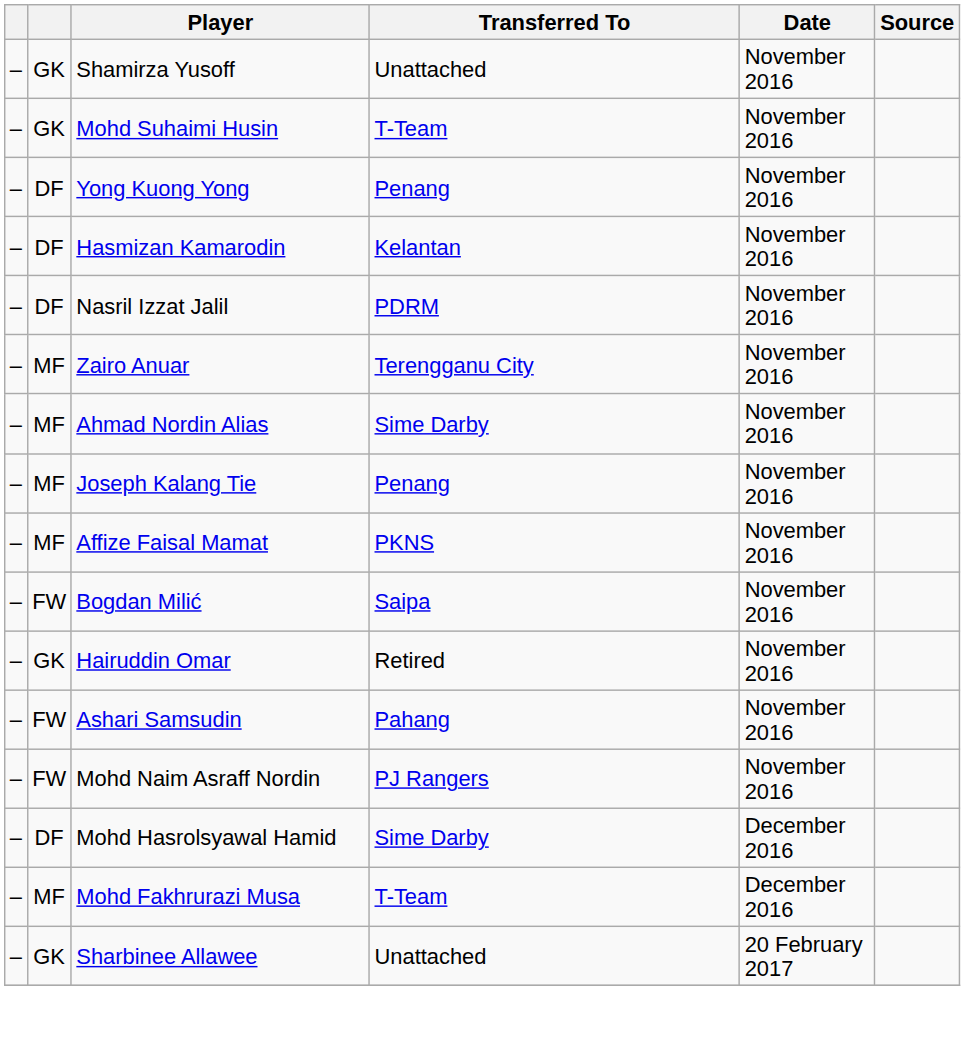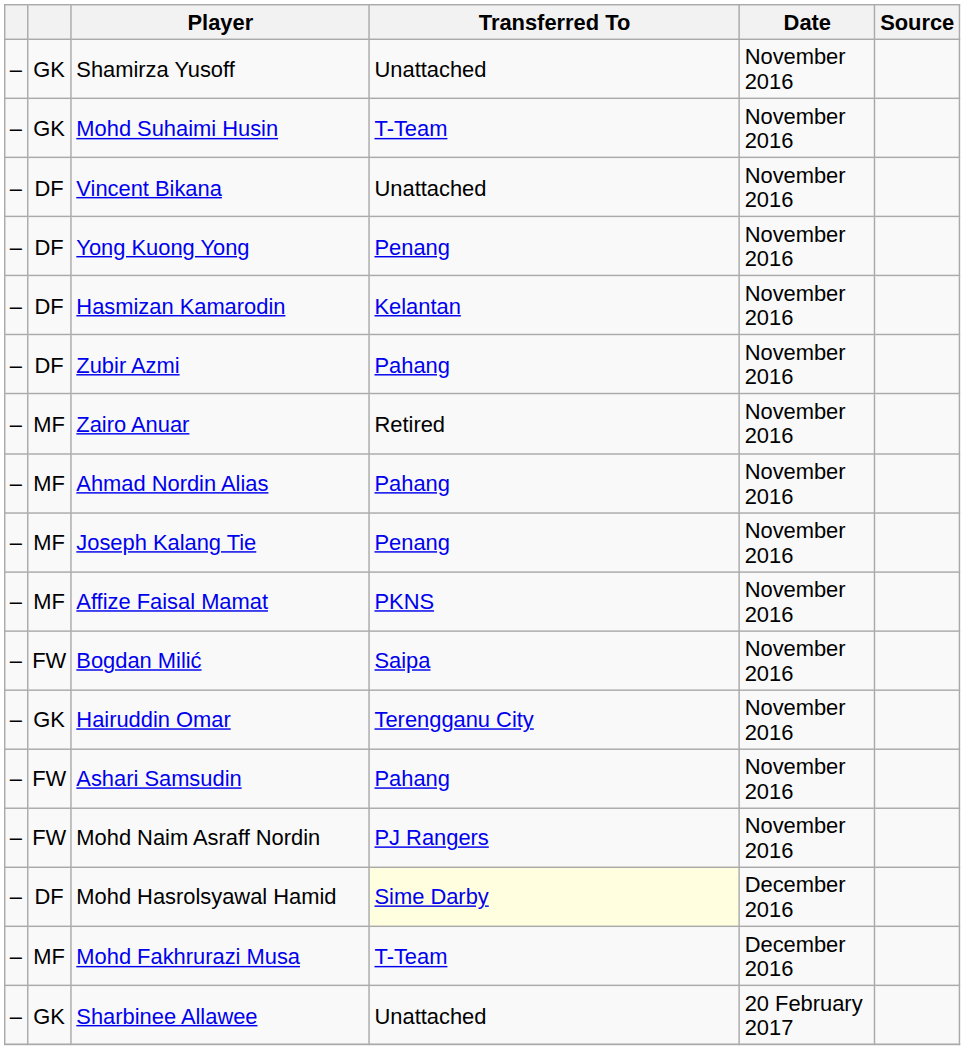 <table class="wikitable plainrowheaders sortable" style="font-size:95%">
 <tr>
 <th></th>
 <th></th>
 <th scope="col" style="width:200px;">Player</th>
 <th scope="col" style="width:250px;">Transferred To</th>
 <th scope="col" style="width:87px;">Date</th>
 <th>Source</th>
 </tr>
 <tr>
 <td align="center">–</td>
 <td align="center">GK</td>
 <td> Shamirza Yusoff</td>
 <td>Unattached</td>
 <td>November 2016</td>
 <td></td>
 </tr>
 <tr>
 <td align="center">–</td>
 <td align="center">GK</td>
 <td> <a href='#'>Mohd Suhaimi Husin</a></td>
 <td> <a href='#'>T-Team</a></td>
 <td>November 2016</td>
 <td></td>
 </tr>
 <tr>
 <td align="center">–</td>
 <td align="center">DF</td>
+<td> <a href='#'>Vincent Bikana</a></td>
+<td>Unattached</td>
+<td>November 2016</td>
+<td></td>
+</tr>
+<tr>
+<td align="center">–</td>
+<td align="center">DF</td>
 <td> <a href='#'>Yong Kuong Yong</a></td>
 <td> <a href='#'>Penang</a></td>
 <td>November 2016</td>
 <td></td>
 </tr>
 <tr>
 <td align="center">–</td>
 <td align="center">DF</td>
 <td> <a href='#'>Hasmizan Kamarodin</a></td>
 <td> <a href='#'>Kelantan</a></td>
 <td>November 2016</td>
 <td></td>
 </tr>
 <tr>
 <td align="center">–</td>
 <td align="center">DF</td>
-<td> Nasril Izzat Jalil</td>
-<td> <a href='#'>PDRM</a></td>
+<td> <a href='#'>Zubir Azmi</a></td>
+<td> <a href='#'>Pahang</a></td>
 <td>November 2016</td>
 <td></td>
 </tr>
 <tr>
 <td align="center">–</td>
 <td align="center">MF</td>
 <td> <a href='#'>Zairo Anuar</a></td>
-<td> <a href='#'>Terengganu City</a></td>
+<td>Retired</td>
 <td>November 2016</td>
 <td></td>
 </tr>
 <tr>
 <td align="center">–</td>
 <td align="center">MF</td>
 <td> <a href='#'>Ahmad Nordin Alias</a></td>
-<td> <a href='#'>Sime Darby</a></td>
+<td> <a href='#'>Pahang</a></td>
 <td>November 2016</td>
 <td></td>
 </tr>
 <tr>
 <td align="center">–</td>
 <td align="center">MF</td>
 <td> <a href='#'>Joseph Kalang Tie</a></td>
 <td> <a href='#'>Penang</a></td>
 <td>November 2016</td>
 <td></td>
 </tr>
 <tr>
 <td align="center">–</td>
 <td align="center">MF</td>
 <td> <a href='#'>Affize Faisal Mamat</a></td>
 <td> <a href='#'>PKNS</a></td>
 <td>November 2016</td>
 <td></td>
 </tr>
 <tr>
 <td align="center">–</td>
 <td align="center">FW</td>
 <td> <a href='#'>Bogdan Milić</a></td>
 <td> <a href='#'>Saipa</a></td>
 <td>November 2016</td>
 <td></td>
 </tr>
 <tr>
 <td align="center">–</td>
 <td align="center">GK</td>
 <td> <a href='#'>Hairuddin Omar</a></td>
-<td>Retired</td>
+<td> <a href='#'>Terengganu City</a></td>
 <td>November 2016</td>
 <td></td>
 </tr>
 <tr>
 <td align="center">–</td>
 <td align="center">FW</td>
 <td> <a href='#'>Ashari Samsudin</a></td>
 <td> <a href='#'>Pahang</a></td>
 <td>November 2016</td>
 <td></td>
 </tr>
 <tr>
 <td align="center">–</td>
 <td align="center">FW</td>
 <td> Mohd Naim Asraff Nordin</td>
 <td> <a href='#'>PJ Rangers</a></td>
 <td>November 2016</td>
 <td></td>
 </tr>
 <tr>
 <td align="center">–</td>
 <td align="center">DF</td>
 <td> Mohd Hasrolsyawal Hamid</td>
-<td> <a href='#'>Sime Darby</a></td>
+<td style="background: lightyellow;"> <a href='#'>Sime Darby</a></td>
 <td>December 2016</td>
 <td></td>
 </tr>
 <tr>
 <td align="center">–</td>
 <td align="center">MF</td>
 <td> <a href='#'>Mohd Fakhrurazi Musa</a></td>
 <td> <a href='#'>T-Team</a></td>
 <td>December 2016</td>
 <td></td>
 </tr>
 <tr>
 <td align="center">–</td>
 <td align="center">GK</td>
 <td> <a href='#'>Sharbinee Allawee</a></td>
 <td>Unattached</td>
 <td>20 February 2017</td>
 <td></td>
 </tr>
 <tr>
 </tr>
 </table>
